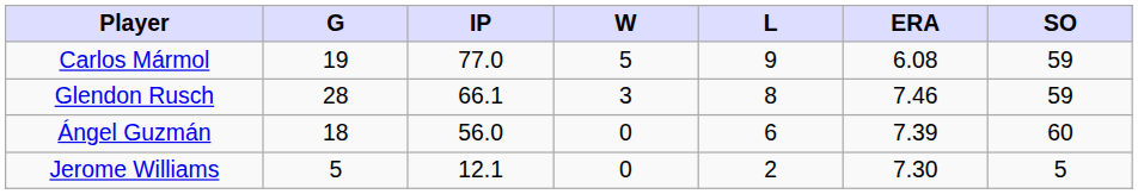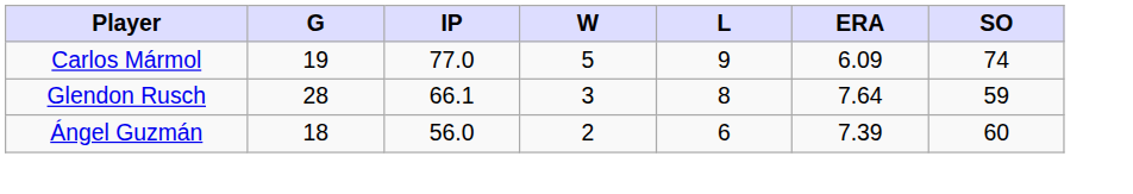 <table class="wikitable sortable">
 <tr>
 <th style="background:#ddf; width:16%;">Player</th>
 <th style="background:#ddf; width:9%;">G</th>
 <th style="background:#ddf; width:9%;">IP</th>
 <th style="background:#ddf; width:9%;">W</th>
 <th style="background:#ddf; width:9%;">L</th>
 <th style="background:#ddf; width:9%;">ERA</th>
 <th style="background:#ddf; width:9%;">SO</th>
 </tr>
 <tr style="text-align:center;">
 <td><a href='#'>Carlos Mármol</a></td>
 <td>19</td>
 <td>77.0</td>
 <td>5</td>
 <td>9</td>
-<td>6.08</td>
-<td>59</td>
+<td>6.09</td>
+<td>74</td>
 </tr>
 <tr style="text-align:center;">
 <td><a href='#'>Glendon Rusch</a></td>
 <td>28</td>
 <td>66.1</td>
 <td>3</td>
 <td>8</td>
-<td>7.46</td>
+<td>7.64</td>
 <td>59</td>
 </tr>
 <tr align=center>
 <td><a href='#'>Ángel Guzmán</a></td>
 <td>18</td>
 <td>56.0</td>
-<td>0</td>
+<td>2</td>
 <td>6</td>
 <td>7.39</td>
 <td>60</td>
 </tr>
-<tr style="text-align:center;">
-<td><a href='#'>Jerome Williams</a></td>
-<td>5</td>
-<td>12.1</td>
-<td>0</td>
-<td>2</td>
-<td>7.30</td>
-<td>5</td>
-</tr>
 </table>
